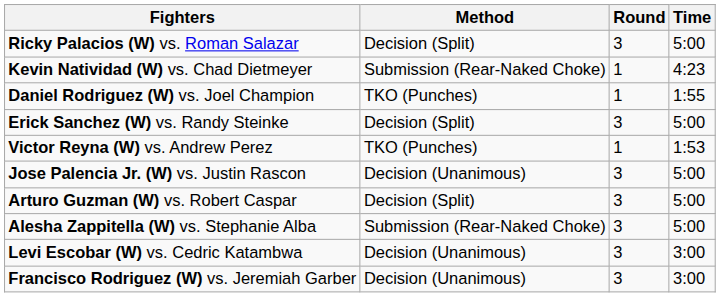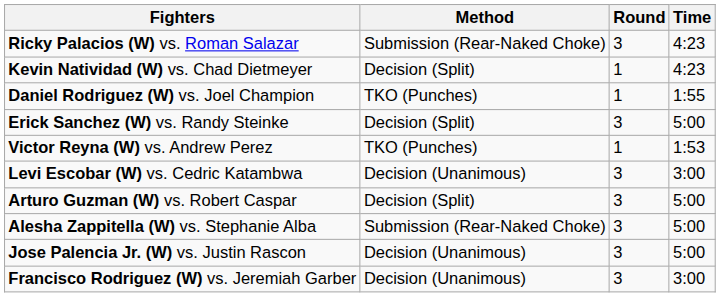 <table class="wikitable">
 <tr>
 <th>Fighters</th>
 <th>Method</th>
 <th>Round</th>
 <th>Time</th>
 </tr>
 <tr>
 <td><strong>Ricky Palacios (W)</strong> vs. <a href='#'>Roman Salazar</a></td>
-<td>Decision (Split)</td>
+<td>Submission (Rear-Naked Choke)</td>
 <td>3</td>
-<td>5:00</td>
+<td>4:23</td>
 </tr>
 <tr>
 <td><strong>Kevin Natividad (W)</strong> vs. Chad Dietmeyer</td>
-<td>Submission (Rear-Naked Choke)</td>
+<td>Decision (Split)</td>
 <td>1</td>
 <td>4:23</td>
 </tr>
 <tr>
 <td><strong>Daniel Rodriguez (W)</strong> vs. Joel Champion</td>
 <td>TKO (Punches)</td>
 <td>1</td>
 <td>1:55</td>
 </tr>
 <tr>
 <td><strong>Erick Sanchez (W)</strong> vs. Randy Steinke</td>
 <td>Decision (Split)</td>
 <td>3</td>
 <td>5:00</td>
 </tr>
 <tr>
 <td><strong>Victor Reyna (W)</strong> vs. Andrew Perez</td>
 <td>TKO (Punches)</td>
 <td>1</td>
 <td>1:53</td>
 </tr>
 <tr>
-<td><strong>Jose Palencia Jr. (W)</strong> vs. Justin Rascon</td>
+<td><strong>Levi Escobar (W)</strong> vs. Cedric Katambwa</td>
 <td>Decision (Unanimous)</td>
 <td>3</td>
-<td>5:00</td>
+<td>3:00</td>
 </tr>
 <tr>
 <td><strong>Arturo Guzman (W)</strong> vs. Robert Caspar</td>
 <td>Decision (Split)</td>
 <td>3</td>
 <td>5:00</td>
 </tr>
 <tr>
 <td><strong>Alesha Zappitella (W)</strong> vs. Stephanie Alba</td>
 <td>Submission (Rear-Naked Choke)</td>
 <td>3</td>
 <td>5:00</td>
 </tr>
 <tr>
-<td><strong>Levi Escobar (W)</strong> vs. Cedric Katambwa</td>
+<td><strong>Jose Palencia Jr. (W)</strong> vs. Justin Rascon</td>
 <td>Decision (Unanimous)</td>
 <td>3</td>
-<td>3:00</td>
+<td>5:00</td>
 </tr>
 <tr>
 <td><strong>Francisco Rodriguez (W)</strong> vs. Jeremiah Garber</td>
 <td>Decision (Unanimous)</td>
 <td>3</td>
 <td>3:00</td>
 </tr>
 </table>
